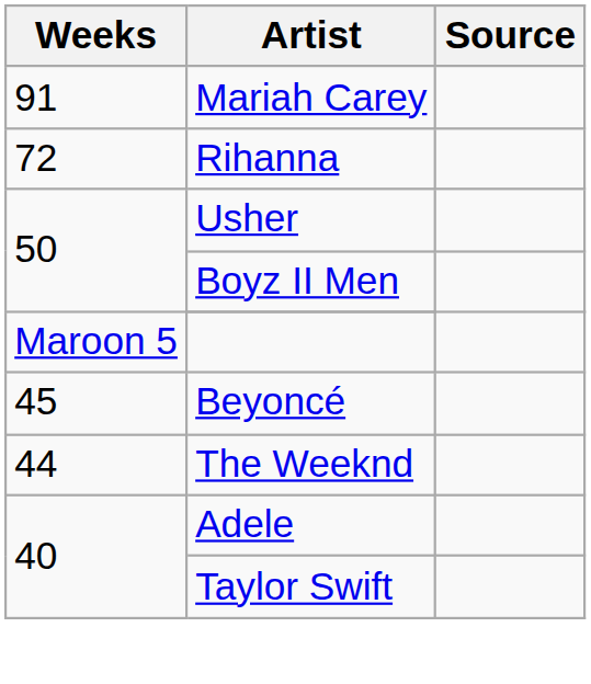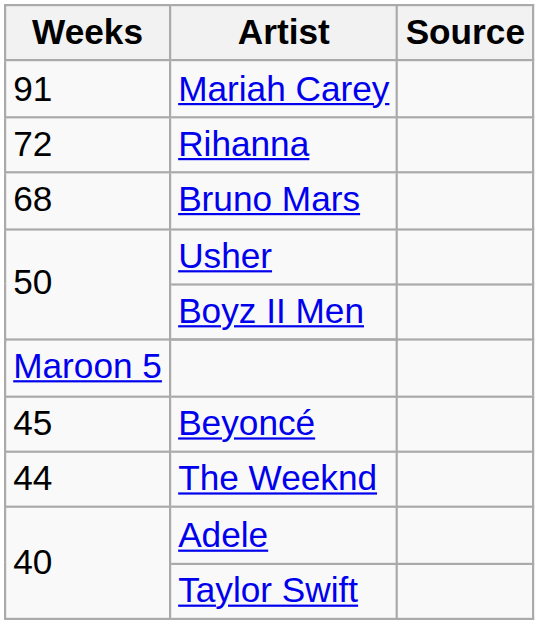 <table class="wikitable">
 <tr>
 <th>Weeks</th>
 <th>Artist</th>
 <th>Source</th>
 </tr>
 <tr>
 <td>91</td>
 <td><a href='#'>Mariah Carey</a></td>
 <td></td>
 </tr>
 <tr>
 <td>72</td>
 <td><a href='#'>Rihanna</a></td>
+<td></td>
+</tr>
+<tr>
+<td>68</td>
+<td><a href='#'>Bruno Mars</a></td>
 <td></td>
 </tr>
 <tr>
 <td rowspan="3">50</td>
 <td><a href='#'>Usher</a></td>
 <td></td>
 </tr>
 <tr>
 <td><a href='#'>Boyz II Men</a></td>
 <td></td>
 </tr>
 <tr>
 </tr>
 <tr>
 <td><a href='#'>Maroon 5</a></td>
 <td></td>
 </tr>
 <tr>
 <td>45</td>
 <td><a href='#'>Beyoncé</a></td>
 <td></td>
 </tr>
 <tr>
 <td>44</td>
 <td><a href='#'>The Weeknd</a></td>
 <td></td>
 </tr>
 <tr>
 <td rowspan="2">40</td>
 <td><a href='#'>Adele</a></td>
 <td></td>
 </tr>
 <tr>
 <td><a href='#'>Taylor Swift</a></td>
 <td></td>
 </tr>
 </table>
